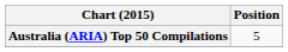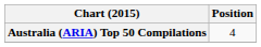 <table class="wikitable sortable plainrowheaders" style="text-align:center">
 <tr>
 <th scope="col">Chart (2015)</th>
 <th scope="col">Position</th>
 </tr>
 <tr>
 <th scope="row">Australia (<a href='#'>ARIA</a>) Top 50 Compilations</th>
-<td>5</td>
+<td>4</td>
 </tr>
 <tr>
 </tr>
 </table>
